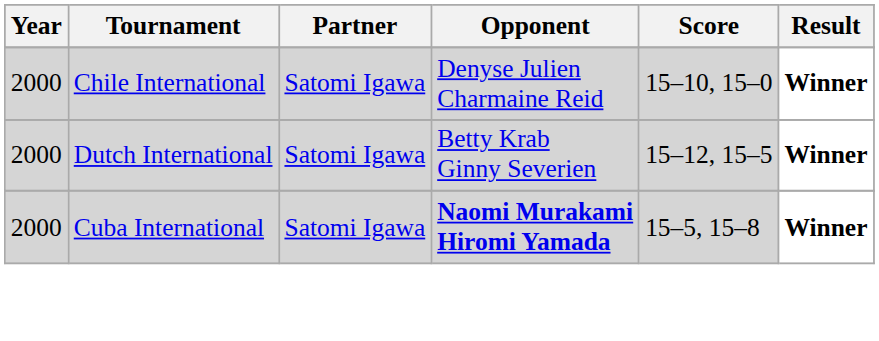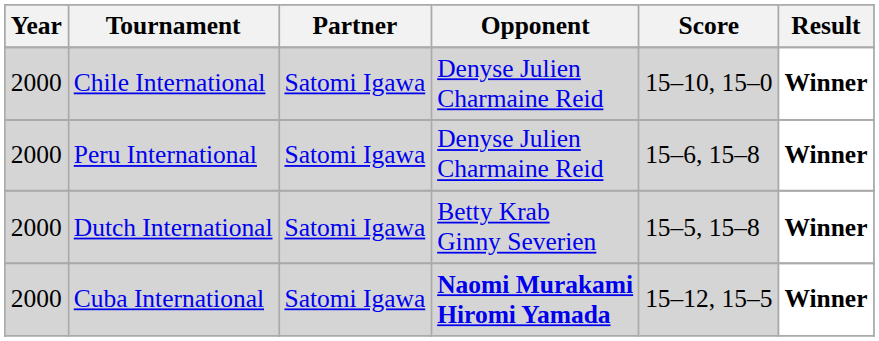 <table class="sortable wikitable" style="font-size: 90%;">
 <tr>
 <th>Year</th>
 <th>Tournament</th>
 <th>Partner</th>
 <th>Opponent</th>
 <th>Score</th>
 <th>Result</th>
 </tr>
 <tr>
 </tr>
 <tr style="background:#D5D5D5">
 <td align="center">2000</td>
 <td align="left"><a href='#'>Chile International</a></td>
 <td align="left"> <a href='#'>Satomi Igawa</a></td>
 <td align="left"> <a href='#'>Denyse Julien</a> <br>  <a href='#'>Charmaine Reid</a></td>
 <td align="left">15–10, 15–0</td>
 <td style="text-align:left; background:white"> <strong>Winner</strong></td>
 </tr>
 <tr>
 </tr>
+<tr style="background:#D5D5D5">
+<td align="center">2000</td>
+<td align="left"><a href='#'>Peru International</a></td>
+<td align="left"> <a href='#'>Satomi Igawa</a></td>
+<td align="left"> <a href='#'>Denyse Julien</a> <br>  <a href='#'>Charmaine Reid</a></td>
+<td align="left">15–6, 15–8</td>
+<td style="text-align:left; background:white"> <strong>Winner</strong></td>
+</tr>
 <tr>
 </tr>
 <tr style="background:#D5D5D5">
 <td align="center">2000</td>
 <td align="left"><a href='#'>Dutch International</a></td>
 <td align="left"> <a href='#'>Satomi Igawa</a></td>
 <td align="left"> <a href='#'>Betty Krab</a> <br>  <a href='#'>Ginny Severien</a></td>
-<td align="left">15–12, 15–5</td>
+<td align="left">15–5, 15–8</td>
 <td style="text-align:left; background:white"> <strong>Winner</strong></td>
 </tr>
 <tr>
 </tr>
 <tr style="background:#D5D5D5">
 <td align="center">2000</td>
 <td align="left"><a href='#'>Cuba International</a></td>
 <td align="left"> <a href='#'>Satomi Igawa</a></td>
 <td align="left"><strong> <a href='#'>Naomi Murakami</a> <br>  <a href='#'>Hiromi Yamada</a></strong></td>
-<td align="left">15–5, 15–8</td>
+<td align="left">15–12, 15–5</td>
 <td style="text-align:left; background:white"> <strong>Winner</strong></td>
 </tr>
 </table>
